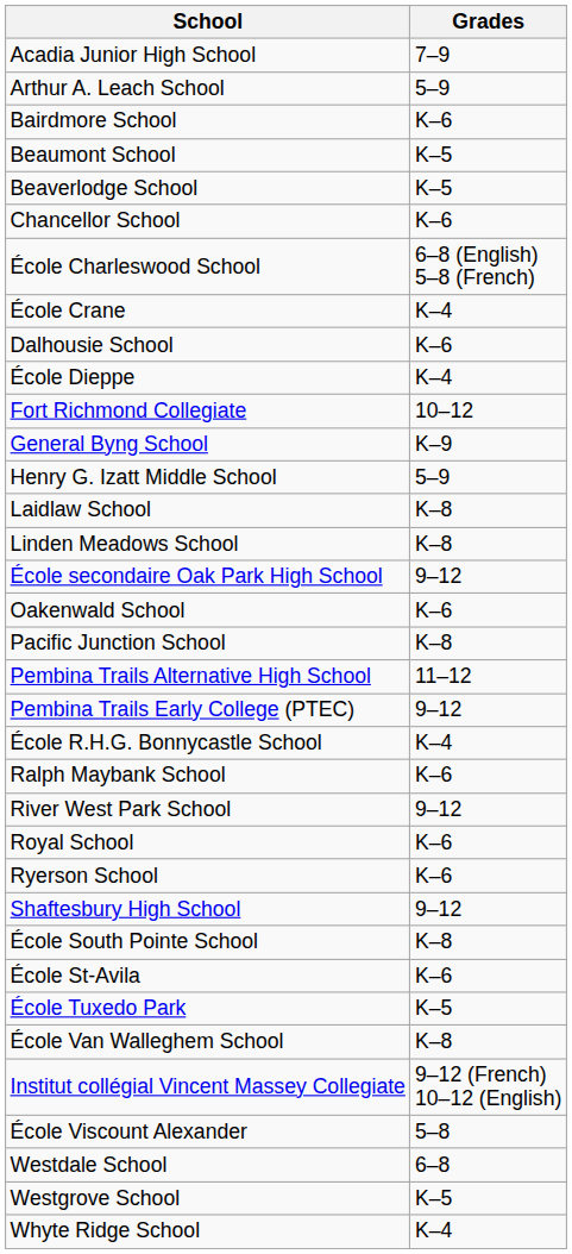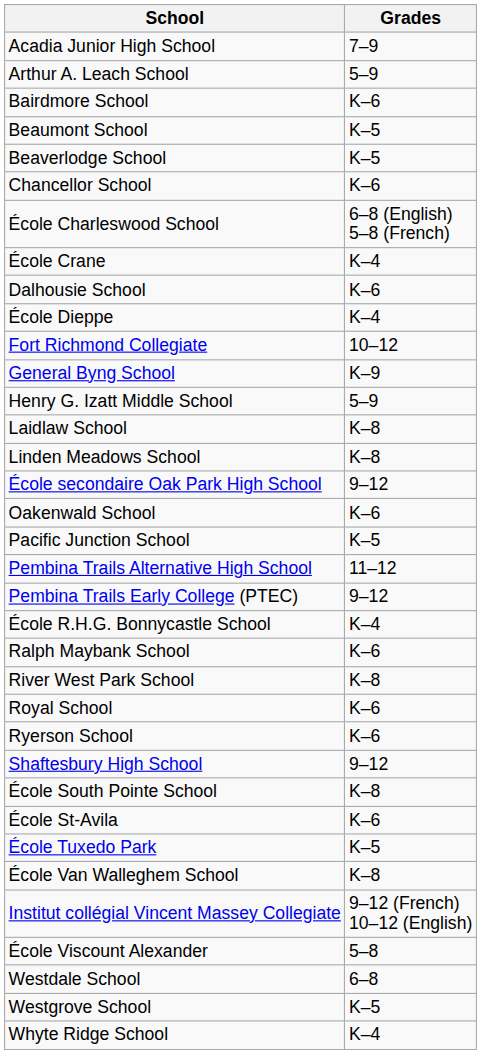 <table class="wikitable">
 <tr>
 <th>School</th>
 <th>Grades</th>
 </tr>
 <tr>
 <td>Acadia Junior High School</td>
 <td>7–9</td>
 </tr>
 <tr>
 <td>Arthur A. Leach School</td>
 <td>5–9</td>
 </tr>
 <tr>
 <td>Bairdmore School</td>
 <td>K–6</td>
 </tr>
 <tr>
 <td>Beaumont School</td>
 <td>K–5</td>
 </tr>
 <tr>
 <td>Beaverlodge School</td>
 <td>K–5</td>
 </tr>
 <tr>
 <td>Chancellor School</td>
 <td>K–6</td>
 </tr>
 <tr>
 <td>École Charleswood School</td>
 <td>6–8 (English)<br>5–8 (French)</td>
 </tr>
 <tr>
 <td>École Crane</td>
 <td>K–4</td>
 </tr>
 <tr>
 <td>Dalhousie School</td>
 <td>K–6</td>
 </tr>
 <tr>
 <td>École Dieppe</td>
 <td>K–4</td>
 </tr>
 <tr>
 <td><a href='#'>Fort Richmond Collegiate</a></td>
 <td>10–12</td>
 </tr>
 <tr>
 <td><a href='#'>General Byng School</a></td>
 <td>K–9</td>
 </tr>
 <tr>
 <td>Henry G. Izatt Middle School</td>
 <td>5–9</td>
 </tr>
 <tr>
 <td>Laidlaw School</td>
 <td>K–8</td>
 </tr>
 <tr>
 <td>Linden Meadows School</td>
 <td>K–8</td>
 </tr>
 <tr>
 <td><a href='#'>École secondaire Oak Park High School</a></td>
 <td>9–12</td>
 </tr>
 <tr>
 <td>Oakenwald School</td>
 <td>K–6</td>
 </tr>
 <tr>
 <td>Pacific Junction School</td>
-<td>K–8</td>
+<td>K–5</td>
 </tr>
 <tr>
 <td><a href='#'>Pembina Trails Alternative High School</a></td>
 <td>11–12</td>
 </tr>
 <tr>
 <td><a href='#'>Pembina Trails Early College</a> (PTEC)</td>
 <td>9–12</td>
 </tr>
 <tr>
 <td>École R.H.G. Bonnycastle School</td>
 <td>K–4</td>
 </tr>
 <tr>
 <td>Ralph Maybank School</td>
 <td>K–6</td>
 </tr>
 <tr>
 <td>River West Park School</td>
-<td>9–12</td>
+<td>K–8</td>
 </tr>
 <tr>
 <td>Royal School</td>
 <td>K–6</td>
 </tr>
 <tr>
 <td>Ryerson School</td>
 <td>K–6</td>
 </tr>
 <tr>
 <td><a href='#'>Shaftesbury High School</a></td>
 <td>9–12</td>
 </tr>
 <tr>
 <td>École South Pointe School</td>
 <td>K–8</td>
 </tr>
 <tr>
 <td>École St-Avila</td>
 <td>K–6</td>
 </tr>
 <tr>
 <td><a href='#'>École Tuxedo Park</a></td>
 <td>K–5</td>
 </tr>
 <tr>
 <td>École Van Walleghem School</td>
 <td>K–8</td>
 </tr>
 <tr>
 <td><a href='#'>Institut collégial Vincent Massey Collegiate</a></td>
 <td>9–12 (French)<br>10–12 (English)</td>
 </tr>
 <tr>
 <td>École Viscount Alexander</td>
 <td>5–8</td>
 </tr>
 <tr>
 <td>Westdale School</td>
 <td>6–8</td>
 </tr>
 <tr>
 <td>Westgrove School</td>
 <td>K–5</td>
 </tr>
 <tr>
 <td>Whyte Ridge School</td>
 <td>K–4</td>
 </tr>
 </table>
